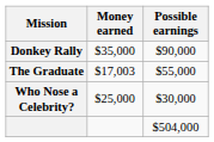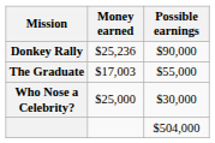 <table class="wikitable plainrowheaders floatright" style="font-size: 95%; margin: 10px; text-align: center;" align="right" width="40%">
 <tr>
 <th scope="col">Mission</th>
 <th scope="col">Money earned</th>
 <th scope="col">Possible earnings</th>
 </tr>
 <tr>
 <th scope="row">Donkey Rally</th>
-<td>$35,000</td>
+<td>$25,236</td>
 <td>$90,000</td>
 </tr>
 <tr>
 <th scope="row">The Graduate</th>
 <td>$17,003</td>
 <td>$55,000</td>
 </tr>
 <tr>
 <th scope="row">Who Nose a Celebrity?</th>
 <td>$25,000</td>
 <td>$30,000</td>
 </tr>
 <tr>
 <th scope="row"><strong></strong></th>
 <td><strong></strong></td>
 <td>$504,000</td>
 </tr>
 </table>
